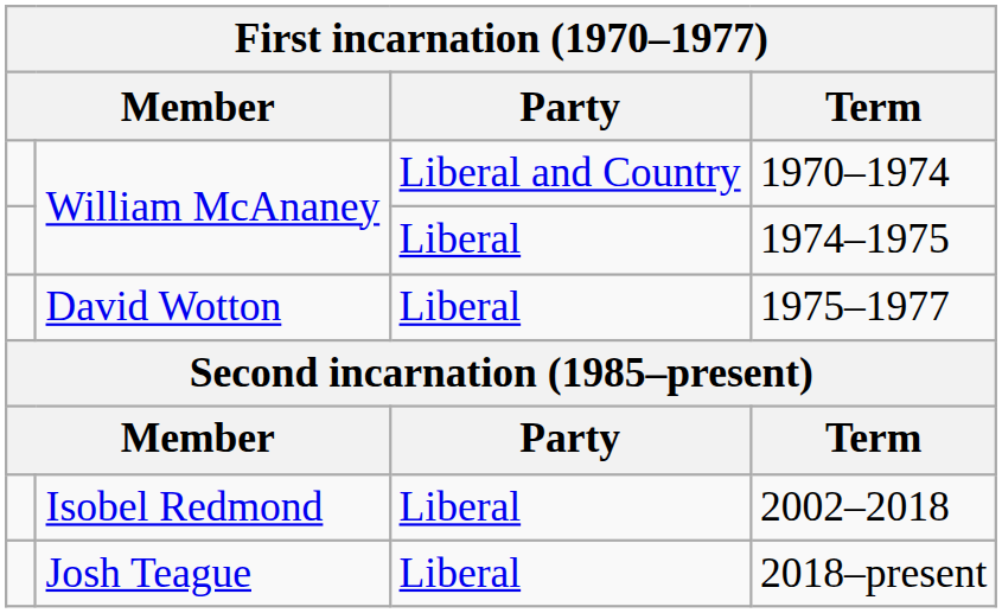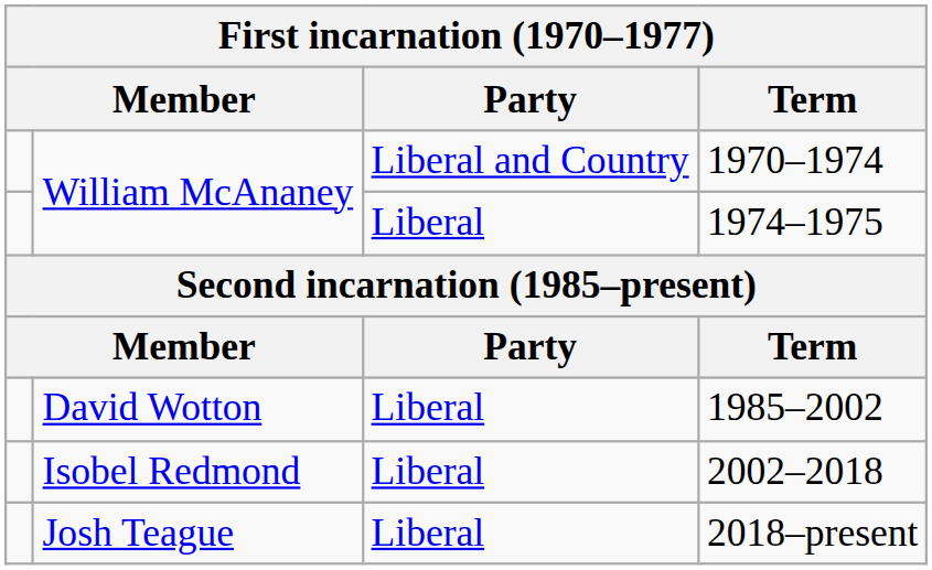 <table class="wikitable">
 <tr>
 <th colspan="4">First incarnation (1970–1977)</th>
 </tr>
 <tr>
 <th colspan="2">Member</th>
 <th>Party</th>
 <th>Term</th>
 </tr>
 <tr>
 <td> </td>
 <td rowspan="2"><a href='#'>William McAnaney</a></td>
 <td><a href='#'>Liberal and Country</a></td>
 <td>1970–1974</td>
 </tr>
 <tr>
 <td> </td>
 <td><a href='#'>Liberal</a></td>
 <td>1974–1975</td>
 </tr>
 <tr>
-<td> </td>
-<td><a href='#'>David Wotton</a></td>
-<td><a href='#'>Liberal</a></td>
-<td>1975–1977</td>
-</tr>
-<tr>
 <th colspan="4">Second incarnation (1985–present)</th>
 </tr>
 <tr>
 <th colspan="2">Member</th>
 <th>Party</th>
 <th>Term</th>
+</tr>
+<tr>
+<td> </td>
+<td><a href='#'>David Wotton</a></td>
+<td><a href='#'>Liberal</a></td>
+<td>1985–2002</td>
 </tr>
 <tr>
 <td> </td>
 <td><a href='#'>Isobel Redmond</a></td>
 <td><a href='#'>Liberal</a></td>
 <td>2002–2018</td>
 </tr>
 <tr>
 <td> </td>
 <td><a href='#'>Josh Teague</a></td>
 <td><a href='#'>Liberal</a></td>
 <td>2018–present</td>
 </tr>
 </table>
